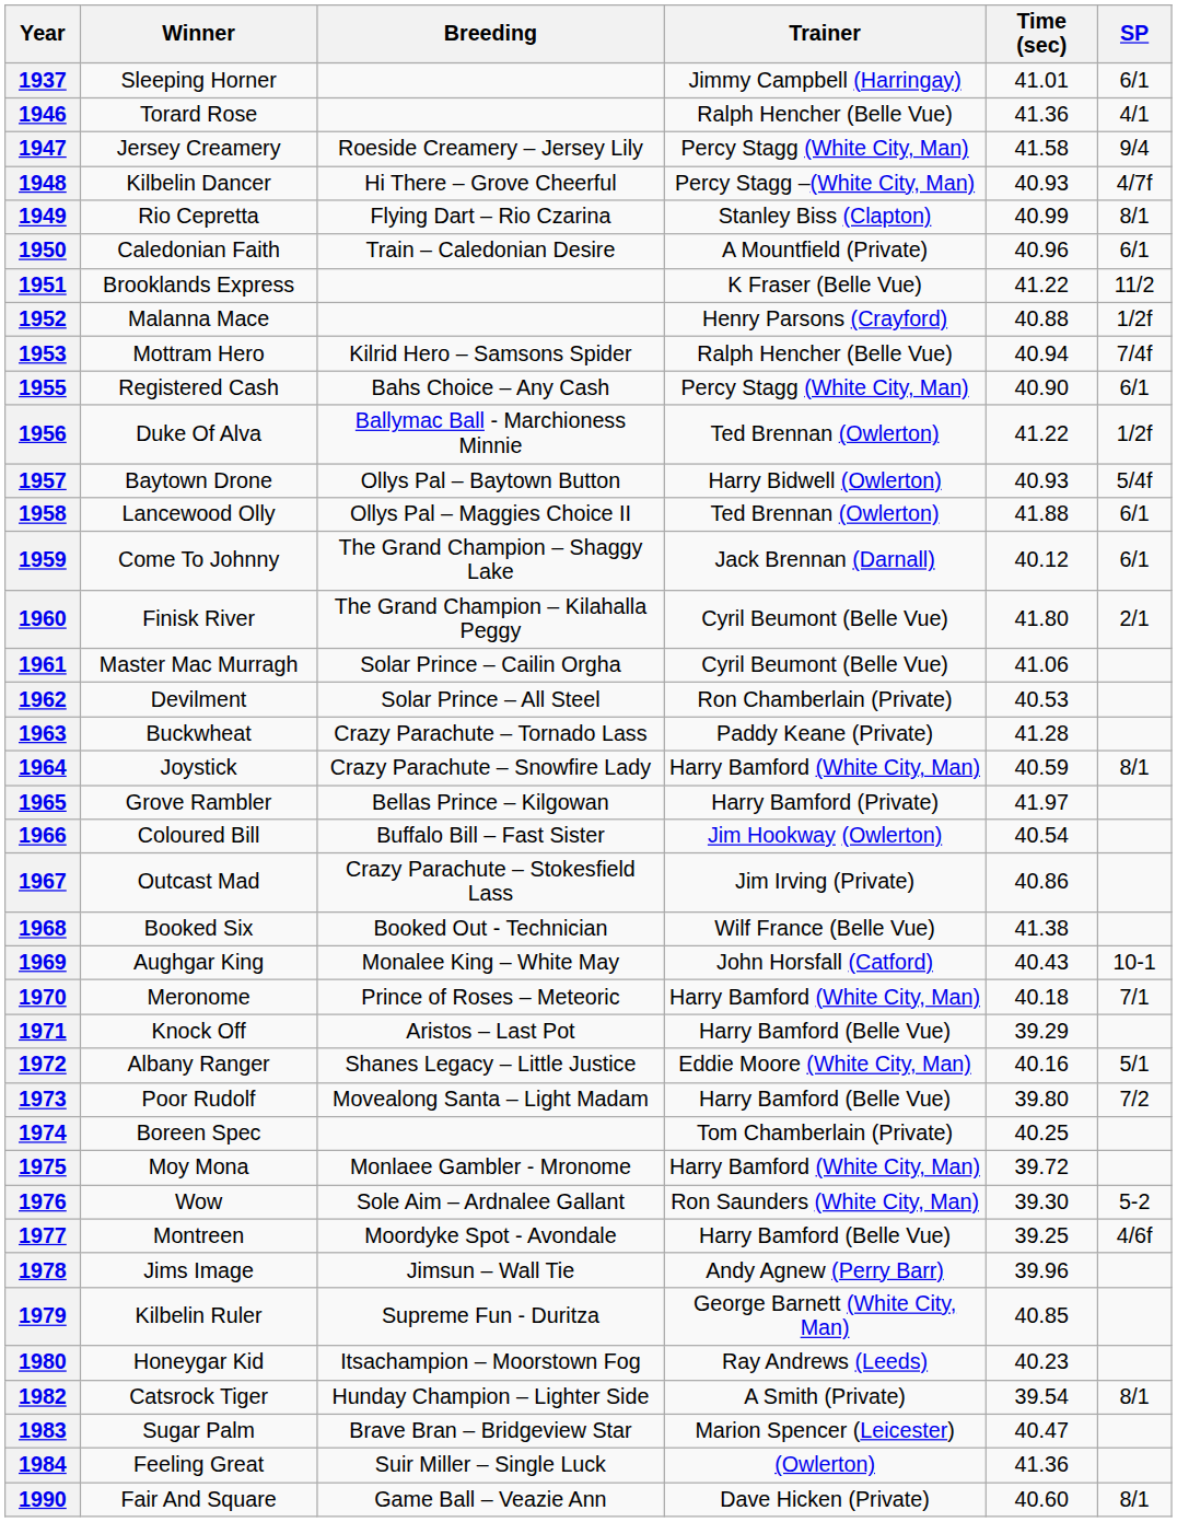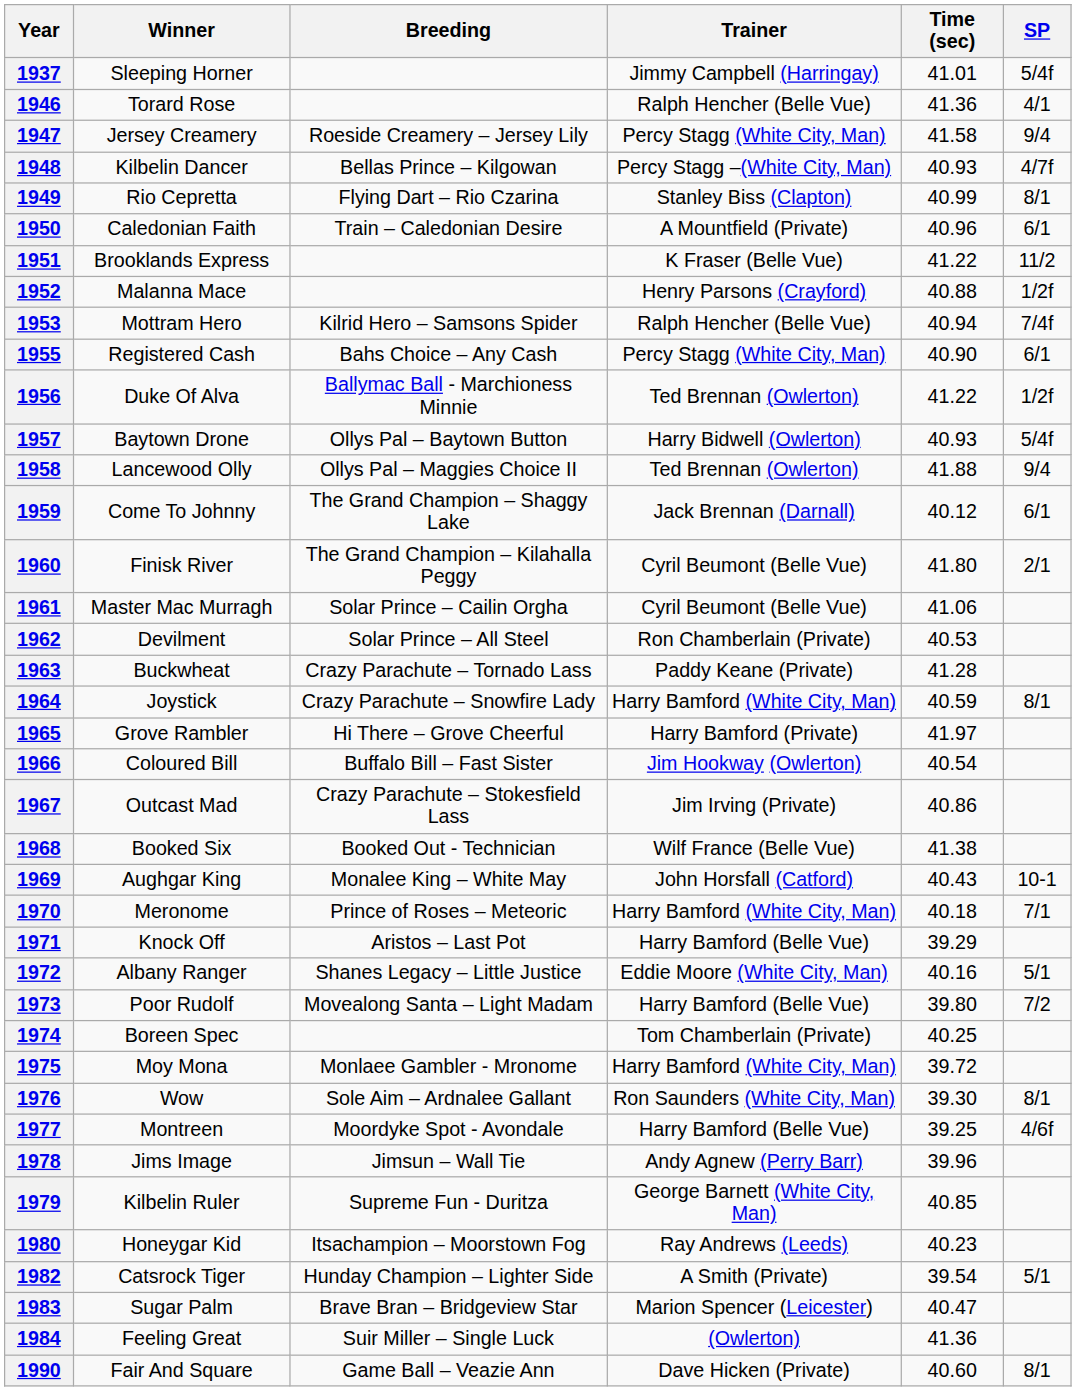 <table class="wikitable collapsible collapsed" style="text-align:center">
 <tr>
 <th width=50>Year</th>
 <th width=180>Winner</th>
 <th width=270>Breeding</th>
 <th width=250>Trainer</th>
 <th width=80>Time (sec)</th>
 <th width=50><a href='#'>SP</a></th>
 </tr>
 <tr>
 <th><a href='#'>1937</a></th>
 <td>Sleeping Horner</td>
 <td></td>
 <td>Jimmy Campbell <a href='#'>(Harringay)</a></td>
 <td>41.01</td>
-<td>6/1</td>
+<td>5/4f</td>
 </tr>
 <tr>
 <th><a href='#'>1946</a></th>
 <td>Torard Rose</td>
 <td></td>
 <td>Ralph Hencher (Belle Vue)</td>
 <td>41.36</td>
 <td>4/1</td>
 </tr>
 <tr>
 <th><a href='#'>1947</a></th>
 <td>Jersey Creamery</td>
 <td>Roeside Creamery – Jersey Lily</td>
 <td>Percy Stagg <a href='#'>(White City, Man)</a></td>
 <td>41.58</td>
 <td>9/4</td>
 </tr>
 <tr>
 <th><a href='#'>1948</a></th>
 <td>Kilbelin Dancer</td>
-<td>Hi There – Grove Cheerful</td>
+<td>Bellas Prince – Kilgowan</td>
 <td>Percy Stagg –<a href='#'>(White City, Man)</a></td>
 <td>40.93</td>
 <td>4/7f</td>
 </tr>
 <tr>
 <th><a href='#'>1949</a></th>
 <td>Rio Cepretta</td>
 <td>Flying Dart – Rio Czarina</td>
 <td>Stanley Biss <a href='#'>(Clapton)</a></td>
 <td>40.99</td>
 <td>8/1</td>
 </tr>
 <tr>
 <th><a href='#'>1950</a></th>
 <td>Caledonian Faith</td>
 <td>Train – Caledonian Desire</td>
 <td>A Mountfield (Private)</td>
 <td>40.96</td>
 <td>6/1</td>
 </tr>
 <tr>
 <th><a href='#'>1951</a></th>
 <td>Brooklands Express</td>
 <td></td>
 <td>K Fraser (Belle Vue)</td>
 <td>41.22</td>
 <td>11/2</td>
 </tr>
 <tr>
 <th><a href='#'>1952</a></th>
 <td>Malanna Mace</td>
 <td></td>
 <td>Henry Parsons <a href='#'>(Crayford)</a></td>
 <td>40.88</td>
 <td>1/2f</td>
 </tr>
 <tr>
 <th><a href='#'>1953</a></th>
 <td>Mottram Hero</td>
 <td>Kilrid Hero – Samsons Spider</td>
 <td>Ralph Hencher (Belle Vue)</td>
 <td>40.94</td>
 <td>7/4f</td>
 </tr>
 <tr>
 <th><a href='#'>1955</a></th>
 <td>Registered Cash</td>
 <td>Bahs Choice – Any Cash</td>
 <td>Percy Stagg <a href='#'>(White City, Man)</a></td>
 <td>40.90</td>
 <td>6/1</td>
 </tr>
 <tr>
 <th><a href='#'>1956</a></th>
 <td>Duke Of Alva</td>
 <td><a href='#'>Ballymac Ball</a> - Marchioness Minnie</td>
 <td>Ted Brennan <a href='#'>(Owlerton)</a></td>
 <td>41.22</td>
 <td>1/2f</td>
 </tr>
 <tr>
 <th><a href='#'>1957</a></th>
 <td>Baytown Drone</td>
 <td>Ollys Pal – Baytown Button</td>
 <td>Harry Bidwell <a href='#'>(Owlerton)</a></td>
 <td>40.93</td>
 <td>5/4f</td>
 </tr>
 <tr>
 <th><a href='#'>1958</a></th>
 <td>Lancewood Olly</td>
 <td>Ollys Pal – Maggies Choice II</td>
 <td>Ted Brennan <a href='#'>(Owlerton)</a></td>
 <td>41.88</td>
-<td>6/1</td>
+<td>9/4</td>
 </tr>
 <tr>
 <th><a href='#'>1959</a></th>
 <td>Come To Johnny</td>
 <td>The Grand Champion – Shaggy Lake</td>
 <td>Jack Brennan <a href='#'>(Darnall)</a></td>
 <td>40.12</td>
 <td>6/1</td>
 </tr>
 <tr>
 <th><a href='#'>1960</a></th>
 <td>Finisk River</td>
 <td>The Grand Champion – Kilahalla Peggy</td>
 <td>Cyril Beumont (Belle Vue)</td>
 <td>41.80</td>
 <td>2/1</td>
 </tr>
 <tr>
 <th><a href='#'>1961</a></th>
 <td>Master Mac Murragh</td>
 <td>Solar Prince – Cailin Orgha</td>
 <td>Cyril Beumont (Belle Vue)</td>
 <td>41.06</td>
 <td></td>
 </tr>
 <tr>
 <th><a href='#'>1962</a></th>
 <td>Devilment</td>
 <td>Solar Prince – All Steel</td>
 <td>Ron Chamberlain (Private)</td>
 <td>40.53</td>
 <td></td>
 </tr>
 <tr>
 <th><a href='#'>1963</a></th>
 <td>Buckwheat</td>
 <td>Crazy Parachute – Tornado Lass</td>
 <td>Paddy Keane (Private)</td>
 <td>41.28</td>
 <td></td>
 </tr>
 <tr>
 <th><a href='#'>1964</a></th>
 <td>Joystick</td>
 <td>Crazy Parachute – Snowfire Lady</td>
 <td>Harry Bamford <a href='#'>(White City, Man)</a></td>
 <td>40.59</td>
 <td>8/1</td>
 </tr>
 <tr>
 <th><a href='#'>1965</a></th>
 <td>Grove Rambler</td>
-<td>Bellas Prince – Kilgowan</td>
+<td>Hi There – Grove Cheerful</td>
 <td>Harry Bamford (Private)</td>
 <td>41.97</td>
 <td></td>
 </tr>
 <tr>
 <th><a href='#'>1966</a></th>
 <td>Coloured Bill</td>
 <td>Buffalo Bill – Fast Sister</td>
 <td><a href='#'>Jim Hookway</a> <a href='#'>(Owlerton)</a></td>
 <td>40.54</td>
 <td></td>
 </tr>
 <tr>
 <th><a href='#'>1967</a></th>
 <td>Outcast Mad</td>
 <td>Crazy Parachute – Stokesfield Lass</td>
 <td>Jim Irving (Private)</td>
 <td>40.86</td>
 <td></td>
 </tr>
 <tr>
 <th><a href='#'>1968</a></th>
 <td>Booked Six</td>
 <td>Booked Out - Technician</td>
 <td>Wilf France (Belle Vue)</td>
 <td>41.38</td>
 <td></td>
 </tr>
 <tr>
 <th><a href='#'>1969</a></th>
 <td>Aughgar King</td>
 <td>Monalee King – White May</td>
 <td>John Horsfall <a href='#'>(Catford)</a></td>
 <td>40.43</td>
 <td>10-1</td>
 </tr>
 <tr>
 <th><a href='#'>1970</a></th>
 <td>Meronome</td>
 <td>Prince of Roses – Meteoric</td>
 <td>Harry Bamford <a href='#'>(White City, Man)</a></td>
 <td>40.18</td>
 <td>7/1</td>
 </tr>
 <tr>
 <th><a href='#'>1971</a></th>
 <td>Knock Off</td>
 <td>Aristos – Last Pot</td>
 <td>Harry Bamford (Belle Vue)</td>
 <td>39.29</td>
 <td></td>
 </tr>
 <tr>
 <th><a href='#'>1972</a></th>
 <td>Albany Ranger</td>
 <td>Shanes Legacy – Little Justice</td>
 <td>Eddie Moore <a href='#'>(White City, Man)</a></td>
 <td>40.16</td>
 <td>5/1</td>
 </tr>
 <tr>
 <th><a href='#'>1973</a></th>
 <td>Poor Rudolf</td>
 <td>Movealong Santa – Light Madam</td>
 <td>Harry Bamford (Belle Vue)</td>
 <td>39.80</td>
 <td>7/2</td>
 </tr>
 <tr>
 <th><a href='#'>1974</a></th>
 <td>Boreen Spec</td>
 <td></td>
 <td>Tom Chamberlain (Private)</td>
 <td>40.25</td>
 <td></td>
 </tr>
 <tr>
 <th><a href='#'>1975</a></th>
 <td>Moy Mona</td>
 <td>Monlaee Gambler - Mronome</td>
 <td>Harry Bamford <a href='#'>(White City, Man)</a></td>
 <td>39.72</td>
 <td></td>
 </tr>
 <tr>
 <th><a href='#'>1976</a></th>
 <td>Wow</td>
 <td>Sole Aim – Ardnalee Gallant</td>
 <td>Ron Saunders <a href='#'>(White City, Man)</a></td>
 <td>39.30</td>
-<td>5-2</td>
+<td>8/1</td>
 </tr>
 <tr>
 <th><a href='#'>1977</a></th>
 <td>Montreen</td>
 <td>Moordyke Spot - Avondale</td>
 <td>Harry Bamford (Belle Vue)</td>
 <td>39.25</td>
 <td>4/6f</td>
 </tr>
 <tr>
 <th><a href='#'>1978</a></th>
 <td>Jims Image</td>
 <td>Jimsun – Wall Tie</td>
 <td>Andy Agnew <a href='#'>(Perry Barr)</a></td>
 <td>39.96</td>
 <td></td>
 </tr>
 <tr>
 <th><a href='#'>1979</a></th>
 <td>Kilbelin Ruler</td>
 <td>Supreme Fun - Duritza</td>
 <td>George Barnett <a href='#'>(White City, Man)</a></td>
 <td>40.85</td>
 <td></td>
 </tr>
 <tr>
 <th><a href='#'>1980</a></th>
 <td>Honeygar Kid</td>
 <td>Itsachampion – Moorstown Fog</td>
 <td>Ray Andrews <a href='#'>(Leeds)</a></td>
 <td>40.23</td>
 <td></td>
 </tr>
 <tr>
 <th><a href='#'>1982</a></th>
 <td>Catsrock Tiger</td>
 <td>Hunday Champion – Lighter Side</td>
 <td>A Smith (Private)</td>
 <td>39.54</td>
-<td>8/1</td>
+<td>5/1</td>
 </tr>
 <tr>
 <th><a href='#'>1983</a></th>
 <td>Sugar Palm</td>
 <td>Brave Bran – Bridgeview Star</td>
 <td>Marion Spencer (<a href='#'>Leicester</a>)</td>
 <td>40.47</td>
 <td></td>
 </tr>
 <tr>
 <th><a href='#'>1984</a></th>
 <td>Feeling Great</td>
 <td>Suir Miller – Single Luck</td>
 <td><a href='#'>(Owlerton)</a></td>
 <td>41.36</td>
 <td></td>
 </tr>
 <tr>
 <th><a href='#'>1990</a></th>
 <td>Fair And Square</td>
 <td>Game Ball – Veazie Ann</td>
 <td>Dave Hicken (Private)</td>
 <td>40.60</td>
 <td>8/1</td>
 </tr>
 </table>
